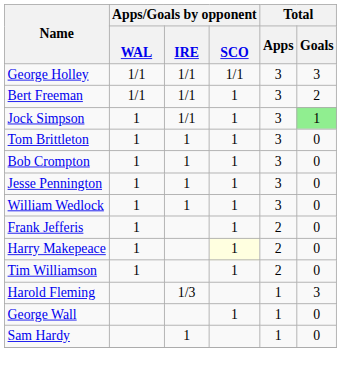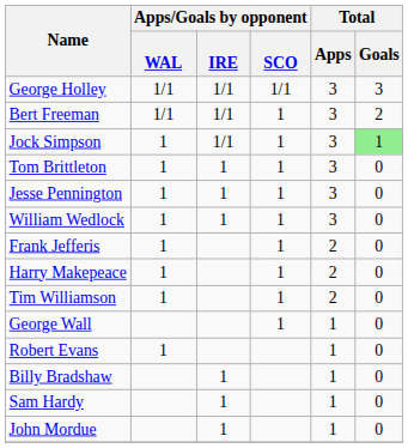 <table class="wikitable sortable" style="text-align: center;">
 <tr>
 <th rowspan=2>Name</th>
 <th colspan=3>Apps/Goals by opponent</th>
 <th colspan=2>Total</th>
 </tr>
 <tr>
 <th><br><a href='#'>WAL</a></th>
 <th><br><a href='#'>IRE</a></th>
 <th><br><a href='#'>SCO</a></th>
 <th>Apps</th>
 <th>Goals</th>
 </tr>
 <tr>
 <td align=left><a href='#'>George Holley</a></td>
 <td>1/1</td>
 <td>1/1</td>
 <td>1/1</td>
 <td>3</td>
 <td>3</td>
 </tr>
 <tr>
 <td align=left><a href='#'>Bert Freeman</a></td>
 <td>1/1</td>
 <td>1/1</td>
 <td>1</td>
 <td>3</td>
 <td>2</td>
 </tr>
 <tr>
 <td align=left><a href='#'>Jock Simpson</a></td>
 <td>1</td>
 <td>1/1</td>
 <td>1</td>
 <td>3</td>
 <td style="background: lightgreen;">1</td>
 </tr>
 <tr>
 <td align=left><a href='#'>Tom Brittleton</a></td>
 <td>1</td>
 <td>1</td>
 <td>1</td>
 <td>3</td>
 <td>0</td>
 </tr>
 <tr>
-<td align=left><a href='#'>Bob Crompton</a></td>
-<td>1</td>
-<td>1</td>
-<td>1</td>
-<td>3</td>
-<td>0</td>
-</tr>
-<tr>
 <td align=left><a href='#'>Jesse Pennington</a></td>
 <td>1</td>
 <td>1</td>
 <td>1</td>
 <td>3</td>
 <td>0</td>
 </tr>
 <tr>
 <td align=left><a href='#'>William Wedlock</a></td>
 <td>1</td>
 <td>1</td>
 <td>1</td>
 <td>3</td>
 <td>0</td>
 </tr>
 <tr>
 <td align=left><a href='#'>Frank Jefferis</a></td>
 <td>1</td>
 <td></td>
 <td>1</td>
 <td>2</td>
 <td>0</td>
 </tr>
 <tr>
 <td align=left><a href='#'>Harry Makepeace</a></td>
 <td>1</td>
 <td></td>
-<td style="background: lightyellow;">1</td>
+<td>1</td>
 <td>2</td>
 <td>0</td>
 </tr>
 <tr>
 <td align=left><a href='#'>Tim Williamson</a></td>
 <td>1</td>
 <td></td>
 <td>1</td>
 <td>2</td>
 <td>0</td>
 </tr>
 <tr>
-<td align=left><a href='#'>Harold Fleming</a></td>
-<td></td>
-<td>1/3</td>
-<td></td>
-<td>1</td>
-<td>3</td>
-</tr>
-<tr>
 <td align=left><a href='#'>George Wall</a></td>
 <td></td>
 <td></td>
 <td>1</td>
+<td>1</td>
+<td>0</td>
+</tr>
+<tr>
+<td align=left><a href='#'>Robert Evans</a></td>
+<td>1</td>
+<td></td>
+<td></td>
+<td>1</td>
+<td>0</td>
+</tr>
+<tr>
+<td align=left><a href='#'>Billy Bradshaw</a></td>
+<td></td>
+<td>1</td>
+<td></td>
 <td>1</td>
 <td>0</td>
 </tr>
 <tr>
 <td align=left><a href='#'>Sam Hardy</a></td>
 <td></td>
 <td>1</td>
 <td></td>
 <td>1</td>
 <td>0</td>
 </tr>
 <tr>
+<td align=left><a href='#'>John Mordue</a></td>
+<td></td>
+<td>1</td>
+<td></td>
+<td>1</td>
+<td>0</td>
+</tr>
+<tr>
 </tr>
 </table>
